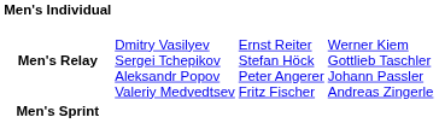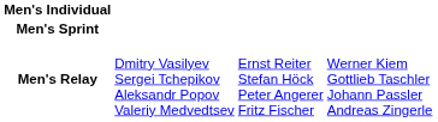 <table>
 <tr>
 <th scope="row">Men's Individual<br></th>
+<td></td>
+<td></td>
+<td></td>
+</tr>
+<tr>
+<th scope="row">Men's Sprint<br></th>
 <td></td>
 <td></td>
 <td></td>
 </tr>
 <tr>
 <th scope="row">Men's Relay<br></th>
 <td><br><a href='#'>Dmitry Vasilyev</a><br><a href='#'>Sergei Tchepikov</a><br><a href='#'>Aleksandr Popov</a><br><a href='#'>Valeriy Medvedtsev</a></td>
 <td><br><a href='#'>Ernst Reiter</a><br><a href='#'>Stefan Höck</a><br><a href='#'>Peter Angerer</a><br><a href='#'>Fritz Fischer</a></td>
 <td><br><a href='#'>Werner Kiem</a><br><a href='#'>Gottlieb Taschler</a><br><a href='#'>Johann Passler</a><br><a href='#'>Andreas Zingerle</a></td>
 </tr>
-<tr>
-<th scope="row">Men's Sprint<br></th>
-<td></td>
-<td></td>
-<td></td>
-</tr>
 </table>
